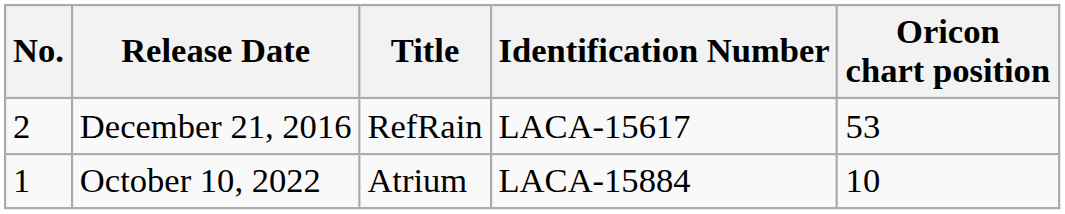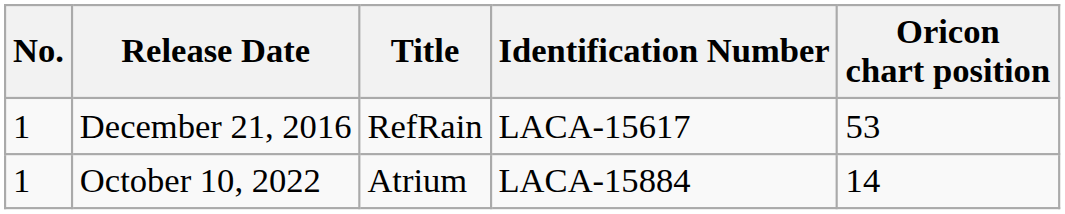 <table class="wikitable">
 <tr>
 <th>No.</th>
 <th>Release Date</th>
 <th>Title</th>
 <th>Identification Number</th>
 <th>Oricon <br> chart position</th>
 </tr>
 <tr>
-<td>2</td>
+<td>1</td>
 <td>December 21, 2016</td>
 <td>RefRain</td>
 <td>LACA-15617</td>
 <td>53</td>
 </tr>
 <tr>
 <td>1</td>
 <td>October 10, 2022</td>
 <td>Atrium</td>
 <td>LACA-15884</td>
-<td>10</td>
+<td>14</td>
 </tr>
 </table>
